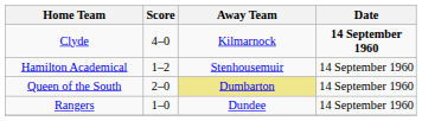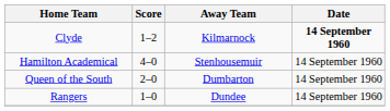 <table class="wikitable" style="text-align:center;">
 <tr>
 <th width=175>Home Team</th>
 <th width=20>Score</th>
 <th width=175>Away Team</th>
 <th width= 125>Date</th>
 </tr>
 <tr>
 <td><a href='#'>Clyde</a></td>
-<td>4–0</td>
+<td>1–2</td>
 <td><a href='#'>Kilmarnock</a></td>
 <td><strong>14 September 1960</strong></td>
 </tr>
 <tr>
 <td><a href='#'>Hamilton Academical</a></td>
-<td>1–2</td>
+<td>4–0</td>
 <td><a href='#'>Stenhousemuir</a></td>
 <td>14 September 1960</td>
 </tr>
 <tr>
 <td><a href='#'>Queen of the South</a></td>
 <td>2–0</td>
-<td style="background: khaki;"><a href='#'>Dumbarton</a></td>
+<td><a href='#'>Dumbarton</a></td>
 <td>14 September 1960</td>
 </tr>
 <tr>
 <td><a href='#'>Rangers</a></td>
 <td>1–0</td>
 <td><a href='#'>Dundee</a></td>
 <td>14 September 1960</td>
 </tr>
 <tr>
 </tr>
 </table>
